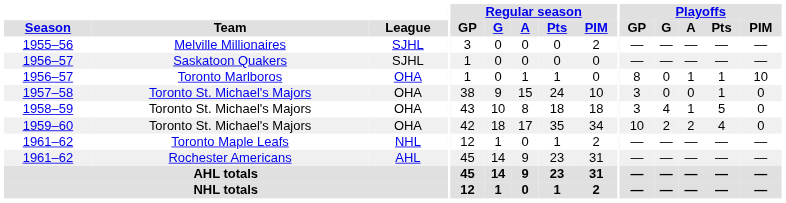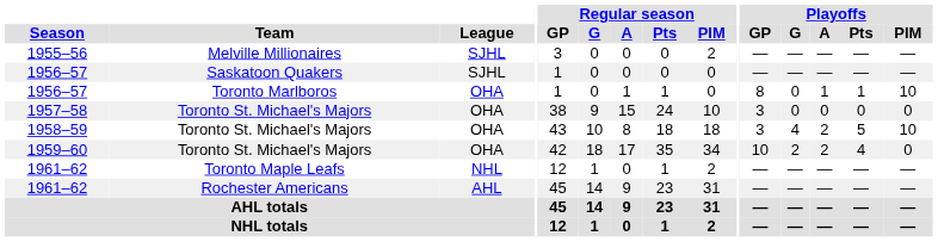 <table border="0" cellpadding="1" cellspacing="0" style="text-align:center; width:60em">
 <tr bgcolor="#e0e0e0">
 <th colspan="3" bgcolor="#ffffff"></th>
 <th rowspan="100" bgcolor="#ffffff"></th>
 <th colspan="5"><a href='#'>Regular season</a></th>
 <th rowspan="100" bgcolor="#ffffff"></th>
 <th colspan="5"><a href='#'>Playoffs</a></th>
 </tr>
 <tr bgcolor="#e0e0e0">
 <th><a href='#'>Season</a></th>
 <th>Team</th>
 <th>League</th>
 <th>GP</th>
 <th><a href='#'>G</a></th>
 <th><a href='#'>A</a></th>
 <th><a href='#'>Pts</a></th>
 <th><a href='#'>PIM</a></th>
 <th>GP</th>
 <th>G</th>
 <th>A</th>
 <th>Pts</th>
 <th>PIM</th>
 </tr>
 <tr>
 <td><a href='#'>1955–56</a></td>
 <td><a href='#'>Melville Millionaires</a></td>
 <td><a href='#'>SJHL</a></td>
 <td>3</td>
 <td>0</td>
 <td>0</td>
 <td>0</td>
 <td>2</td>
 <td>—</td>
 <td>—</td>
 <td>—</td>
 <td>—</td>
 <td>—</td>
 </tr>
 <tr bgcolor="#f0f0f0">
 <td><a href='#'>1956–57</a></td>
 <td><a href='#'>Saskatoon Quakers</a></td>
 <td>SJHL</td>
 <td>1</td>
 <td>0</td>
 <td>0</td>
 <td>0</td>
 <td>0</td>
 <td>—</td>
 <td>—</td>
 <td>—</td>
 <td>—</td>
 <td>—</td>
 </tr>
 <tr>
 <td><a href='#'>1956–57</a></td>
 <td><a href='#'>Toronto Marlboros</a></td>
 <td><a href='#'>OHA</a></td>
 <td>1</td>
 <td>0</td>
 <td>1</td>
 <td>1</td>
 <td>0</td>
 <td>8</td>
 <td>0</td>
 <td>1</td>
 <td>1</td>
 <td>10</td>
 </tr>
 <tr bgcolor="#f0f0f0">
 <td><a href='#'>1957–58</a></td>
 <td><a href='#'>Toronto St. Michael's Majors</a></td>
 <td>OHA</td>
 <td>38</td>
 <td>9</td>
 <td>15</td>
 <td>24</td>
 <td>10</td>
 <td>3</td>
 <td>0</td>
 <td>0</td>
-<td>1</td>
+<td>0</td>
 <td>0</td>
 </tr>
 <tr>
 <td><a href='#'>1958–59</a></td>
 <td>Toronto St. Michael's Majors</td>
 <td>OHA</td>
 <td>43</td>
 <td>10</td>
 <td>8</td>
 <td>18</td>
 <td>18</td>
 <td>3</td>
 <td>4</td>
-<td>1</td>
+<td>2</td>
 <td>5</td>
-<td>0</td>
+<td>10</td>
 </tr>
 <tr bgcolor="#f0f0f0">
 <td><a href='#'>1959–60</a></td>
 <td>Toronto St. Michael's Majors</td>
 <td>OHA</td>
 <td>42</td>
 <td>18</td>
 <td>17</td>
 <td>35</td>
 <td>34</td>
 <td>10</td>
 <td>2</td>
 <td>2</td>
 <td>4</td>
 <td>0</td>
 </tr>
 <tr>
 <td><a href='#'>1961–62</a></td>
 <td><a href='#'>Toronto Maple Leafs</a></td>
 <td><a href='#'>NHL</a></td>
 <td>12</td>
 <td>1</td>
 <td>0</td>
 <td>1</td>
 <td>2</td>
 <td>—</td>
 <td>—</td>
 <td>—</td>
 <td>—</td>
 <td>—</td>
 </tr>
 <tr bgcolor="#f0f0f0">
 <td><a href='#'>1961–62</a></td>
 <td><a href='#'>Rochester Americans</a></td>
 <td><a href='#'>AHL</a></td>
 <td>45</td>
 <td>14</td>
 <td>9</td>
 <td>23</td>
 <td>31</td>
 <td>—</td>
 <td>—</td>
 <td>—</td>
 <td>—</td>
 <td>—</td>
 </tr>
 <tr bgcolor="#e0e0e0">
 <th colspan="3">AHL totals</th>
 <th>45</th>
 <th>14</th>
 <th>9</th>
 <th>23</th>
 <th>31</th>
 <th>—</th>
 <th>—</th>
 <th>—</th>
 <th>—</th>
 <th>—</th>
 </tr>
 <tr bgcolor="#e0e0e0">
 <th colspan="3">NHL totals</th>
 <th>12</th>
 <th>1</th>
 <th>0</th>
 <th>1</th>
 <th>2</th>
 <th>—</th>
 <th>—</th>
 <th>—</th>
 <th>—</th>
 <th>—</th>
 </tr>
 </table>
